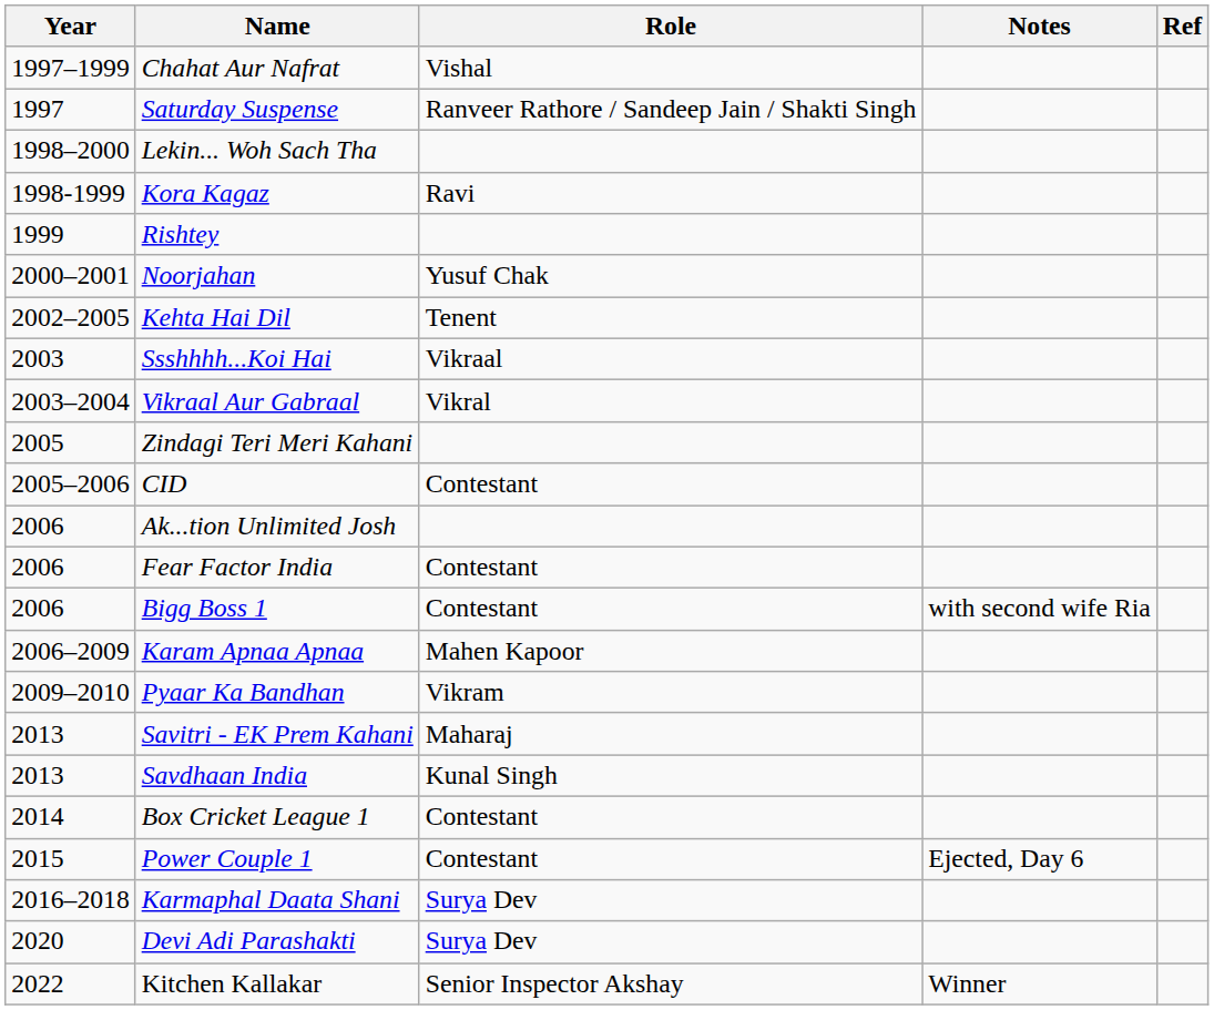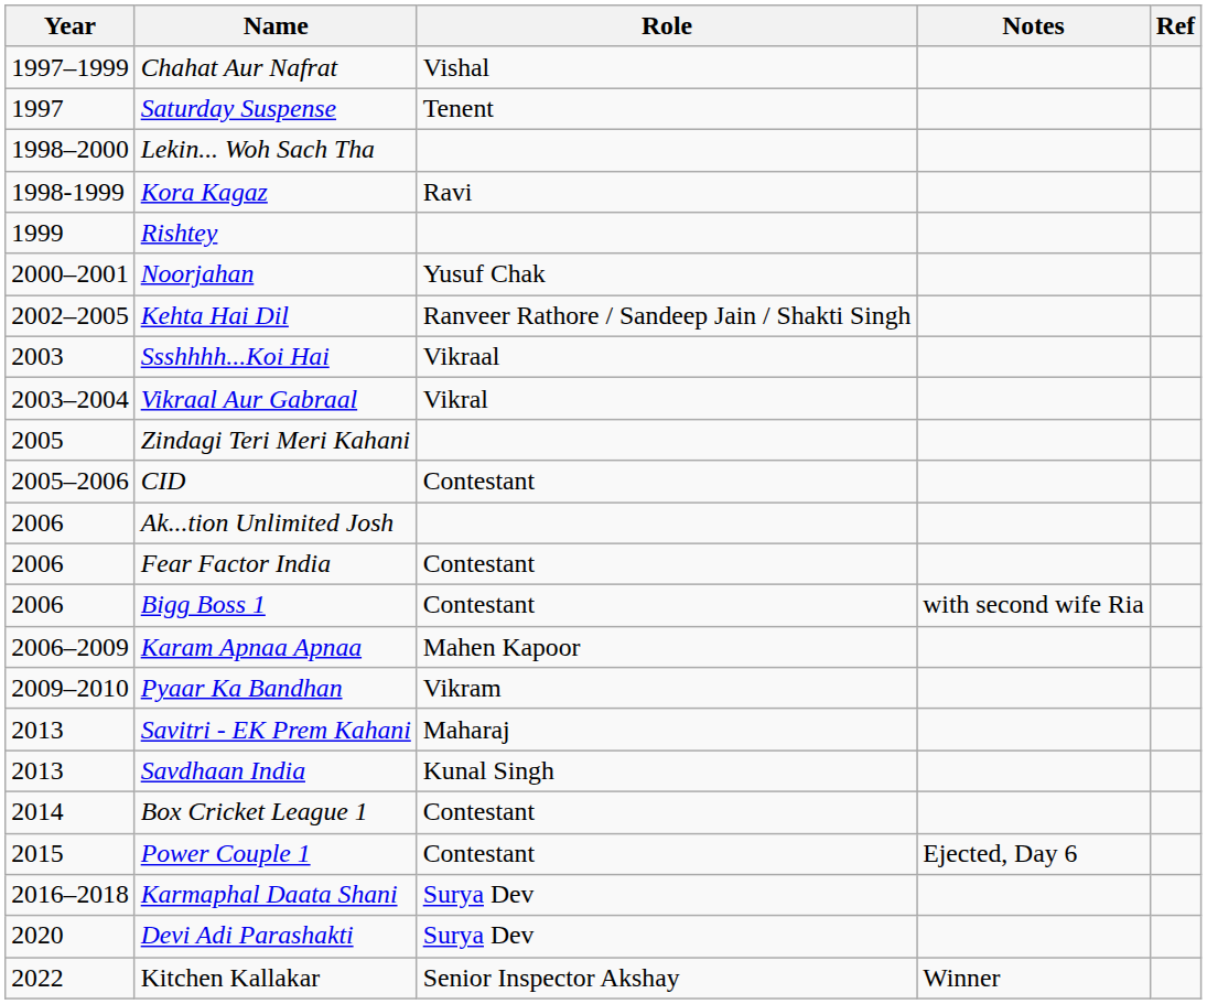 <table class="wikitable">
 <tr>
 <th>Year</th>
 <th>Name</th>
 <th>Role</th>
 <th>Notes</th>
 <th>Ref</th>
 </tr>
 <tr>
 <td>1997–1999</td>
 <td><em>Chahat Aur Nafrat</em></td>
 <td>Vishal</td>
 <td></td>
 <td style="text-align:center;"></td>
 </tr>
 <tr>
 <td>1997</td>
 <td><em><a href='#'>Saturday Suspense</a></em></td>
-<td>Ranveer Rathore / Sandeep Jain / Shakti Singh</td>
+<td>Tenent</td>
 <td></td>
 <td style="text-align:center;"></td>
 </tr>
 <tr>
 <td>1998–2000</td>
 <td><em>Lekin... Woh Sach Tha</em></td>
 <td></td>
 <td></td>
 <td></td>
 </tr>
 <tr>
 <td>1998-1999</td>
 <td><em><a href='#'>Kora Kagaz</a></em></td>
 <td>Ravi</td>
 <td></td>
 <td></td>
 </tr>
 <tr>
 <td>1999</td>
 <td><em><a href='#'>Rishtey</a></em></td>
 <td></td>
 <td></td>
 <td></td>
 </tr>
 <tr>
 <td>2000–2001</td>
 <td><em><a href='#'>Noorjahan</a></em></td>
 <td>Yusuf Chak</td>
 <td></td>
 <td></td>
 </tr>
 <tr>
 <td>2002–2005</td>
 <td><em><a href='#'>Kehta Hai Dil</a></em></td>
-<td>Tenent</td>
+<td>Ranveer Rathore / Sandeep Jain / Shakti Singh</td>
 <td></td>
 <td></td>
 </tr>
 <tr>
 <td>2003</td>
 <td><em><a href='#'>Ssshhhh...Koi Hai</a></em></td>
 <td>Vikraal</td>
 <td></td>
 <td></td>
 </tr>
 <tr>
 <td>2003–2004</td>
 <td><em><a href='#'>Vikraal Aur Gabraal</a></em></td>
 <td>Vikral</td>
 <td></td>
 <td></td>
 </tr>
 <tr>
 <td>2005</td>
 <td><em>Zindagi Teri Meri Kahani</em></td>
 <td></td>
 <td></td>
 <td></td>
 </tr>
 <tr>
 <td>2005–2006</td>
 <td><em>CID</em></td>
 <td>Contestant</td>
 <td></td>
 <td></td>
 </tr>
 <tr>
 <td>2006</td>
 <td><em>Ak...tion Unlimited Josh</em></td>
 <td></td>
 <td></td>
 <td></td>
 </tr>
 <tr>
 <td>2006</td>
 <td><em>Fear Factor India</em></td>
 <td>Contestant</td>
 <td></td>
 <td style="text-align:center;"></td>
 </tr>
 <tr>
 <td>2006</td>
 <td><em><a href='#'>Bigg Boss 1</a></em></td>
 <td>Contestant</td>
 <td>with second wife Ria</td>
 <td style="text-align:center;"></td>
 </tr>
 <tr>
 <td>2006–2009</td>
 <td><em><a href='#'>Karam Apnaa Apnaa</a></em></td>
 <td>Mahen Kapoor</td>
 <td></td>
 <td style="text-align:center;"></td>
 </tr>
 <tr>
 <td>2009–2010</td>
 <td><em><a href='#'>Pyaar Ka Bandhan</a></em></td>
 <td>Vikram</td>
 <td></td>
 <td></td>
 </tr>
 <tr>
 <td>2013</td>
 <td><em><a href='#'>Savitri - EK Prem Kahani</a></em></td>
 <td>Maharaj</td>
 <td></td>
 <td></td>
 </tr>
 <tr>
 <td>2013</td>
 <td><em><a href='#'>Savdhaan India</a></em></td>
 <td>Kunal Singh</td>
 <td></td>
 <td></td>
 </tr>
 <tr>
 <td>2014</td>
 <td><em>Box Cricket League 1</em></td>
 <td>Contestant</td>
 <td></td>
 <td style="text-align:center;"></td>
 </tr>
 <tr>
 <td>2015</td>
 <td><em><a href='#'>Power Couple 1</a></em></td>
 <td>Contestant</td>
 <td>Ejected, Day 6</td>
 <td style="text-align:center;"></td>
 </tr>
 <tr>
 <td>2016–2018</td>
 <td><em><a href='#'>Karmaphal Daata Shani</a></em></td>
 <td><a href='#'>Surya</a> Dev</td>
 <td></td>
 <td></td>
 </tr>
 <tr>
 <td>2020</td>
 <td><em><a href='#'>Devi Adi Parashakti</a></td>
 <td><a href='#'>Surya</a> Dev</td>
 <td></td>
 <td></td>
 </tr>
 <tr>
 <td>2022</td>
 <td></em>Kitchen Kallakar<em></td>
 <td>Senior Inspector Akshay</td>
 <td>Winner</td>
 <td></td>
 </tr>
 </table>
